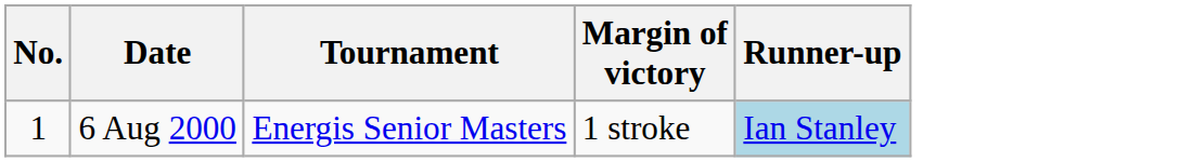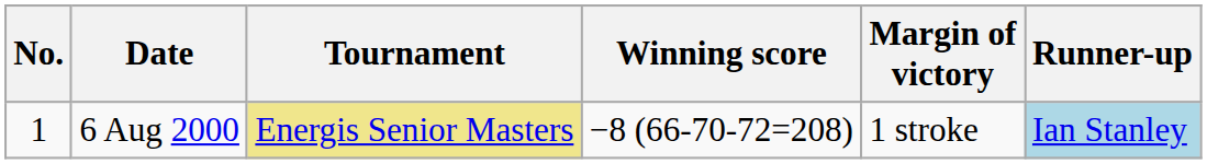 <table class="wikitable" style="font-size:95%;">
 <tr>
 <th>No.</th>
 <th>Date</th>
 <th>Tournament</th>
+<th>Winning score</th>
 <th>Margin of<br>victory</th>
 <th>Runner-up</th>
 </tr>
 <tr>
 <td align=center>1</td>
 <td align=right>6 Aug <a href='#'>2000</a></td>
-<td><a href='#'>Energis Senior Masters</a></td>
+<td style="background: khaki;"><a href='#'>Energis Senior Masters</a></td>
+<td>−8 (66-70-72=208)</td>
 <td>1 stroke</td>
 <td style="background: lightblue;"> <a href='#'>Ian Stanley</a></td>
 </tr>
 </table>
